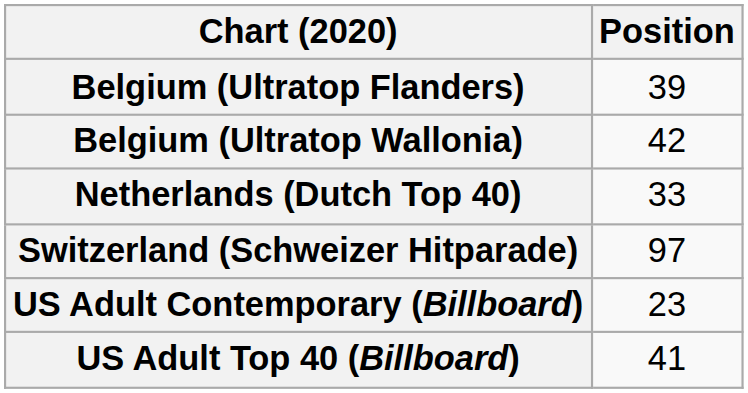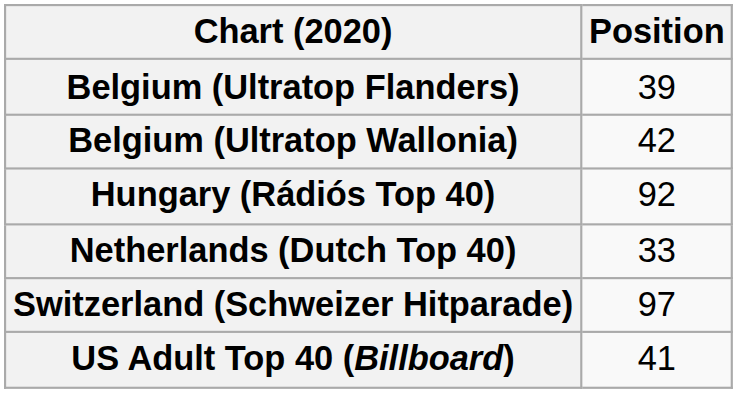 <table class="wikitable sortable plainrowheaders" style="text-align:center">
 <tr>
 <th scope="col">Chart (2020)</th>
 <th scope="col">Position</th>
 </tr>
 <tr>
 <th scope="row">Belgium (Ultratop Flanders)</th>
 <td>39</td>
 </tr>
 <tr>
 <th scope="row">Belgium (Ultratop Wallonia)</th>
 <td>42</td>
 </tr>
 <tr>
+<th scope="row">Hungary (Rádiós Top 40)</th>
+<td>92</td>
+</tr>
+<tr>
 <th scope="row">Netherlands (Dutch Top 40)</th>
 <td>33</td>
 </tr>
 <tr>
 <th scope="row">Switzerland (Schweizer Hitparade)</th>
 <td>97</td>
 </tr>
 <tr>
-<th scope="row">US Adult Contemporary (<em>Billboard</em>)</th>
-<td>23</td>
-</tr>
-<tr>
 <th scope="row">US Adult Top 40 (<em>Billboard</em>)</th>
 <td>41</td>
 </tr>
 </table>
